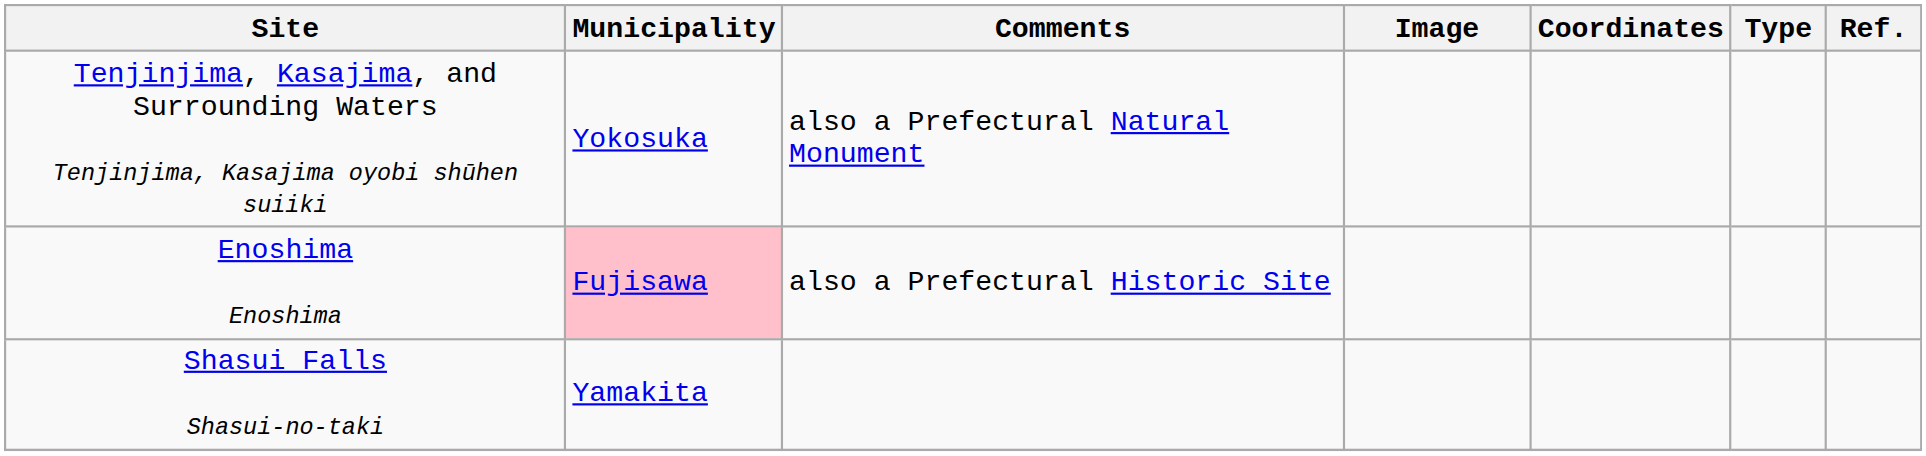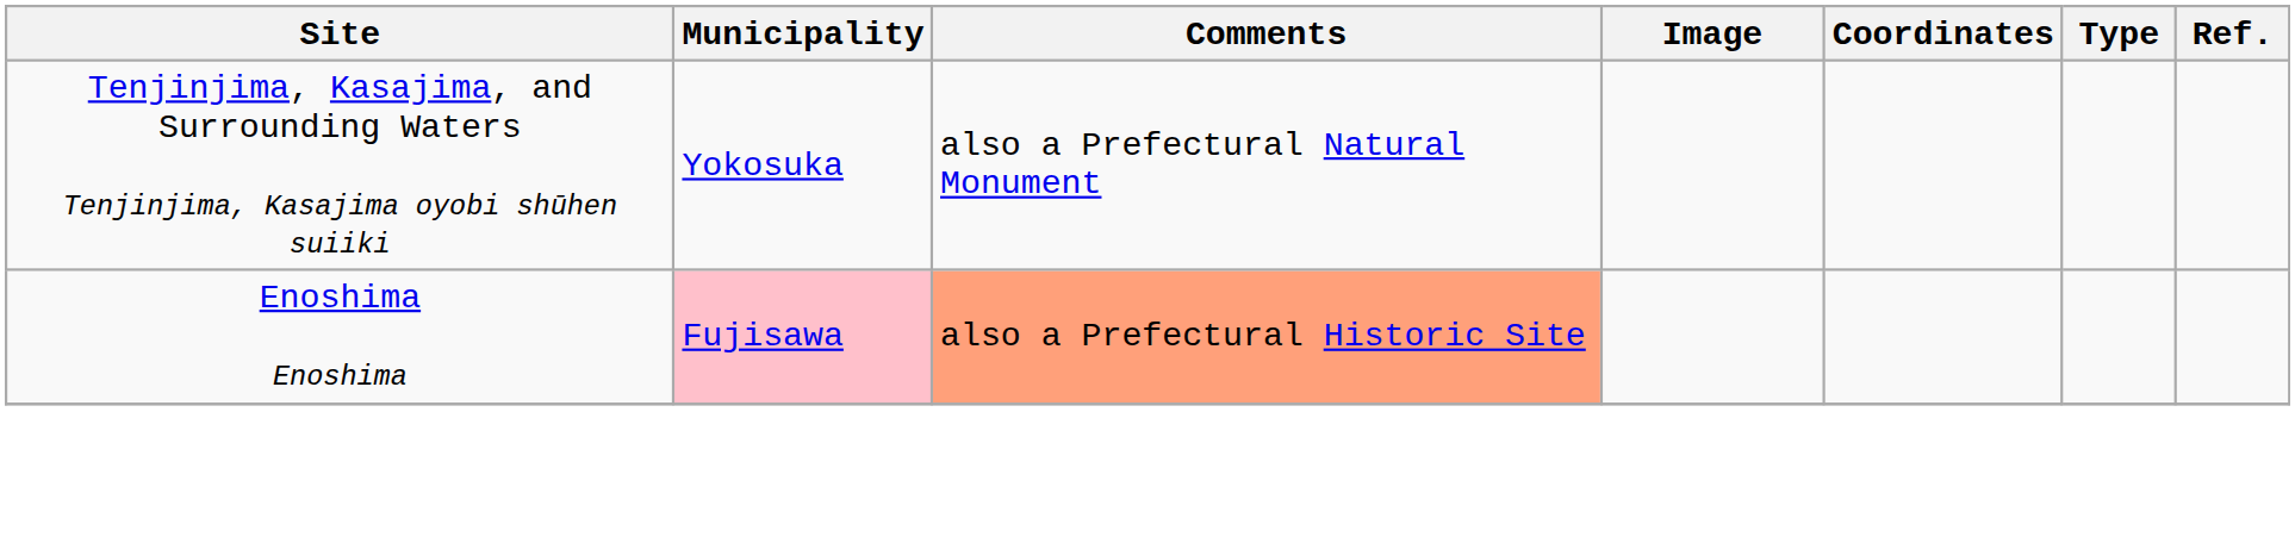 <table class="wikitable sortable"  style="width:100%;">
 <tr>
 <th width="30%" align="left">Site</th>
 <th width="10%" align="left">Municipality</th>
 <th width="30%" align="left" class="unsortable">Comments</th>
 <th width="10%" align="left"  class="unsortable">Image</th>
 <th width="10%" align="left" class="unsortable">Coordinates</th>
 <th width="5%" align="left">Type</th>
 <th width="5%" align="left"  class="unsortable">Ref.</th>
 </tr>
 <tr>
 <td align="center"><a href='#'>Tenjinjima</a>, <a href='#'>Kasajima</a>, and Surrounding Waters<br><br><small><em>Tenjinjima, Kasajima oyobi shūhen suiiki</em></small></td>
 <td><a href='#'>Yokosuka</a></td>
 <td>also a Prefectural <a href='#'>Natural Monument</a></td>
 <td></td>
 <td></td>
 <td></td>
 <td></td>
 </tr>
 <tr>
 <td align="center"><a href='#'>Enoshima</a><br><br><small><em>Enoshima</em></small></td>
 <td style="background: pink;"><a href='#'>Fujisawa</a></td>
-<td>also a Prefectural <a href='#'>Historic Site</a></td>
-<td></td>
-<td></td>
-<td></td>
-<td></td>
-</tr>
-<tr>
-<td align="center"><a href='#'>Shasui Falls</a><br><br><small><em>Shasui-no-taki</em></small></td>
-<td><a href='#'>Yamakita</a></td>
-<td></td>
+<td style="background: lightsalmon;">also a Prefectural <a href='#'>Historic Site</a></td>
 <td></td>
 <td></td>
 <td></td>
 <td></td>
 </tr>
 <tr>
 </tr>
 </table>
